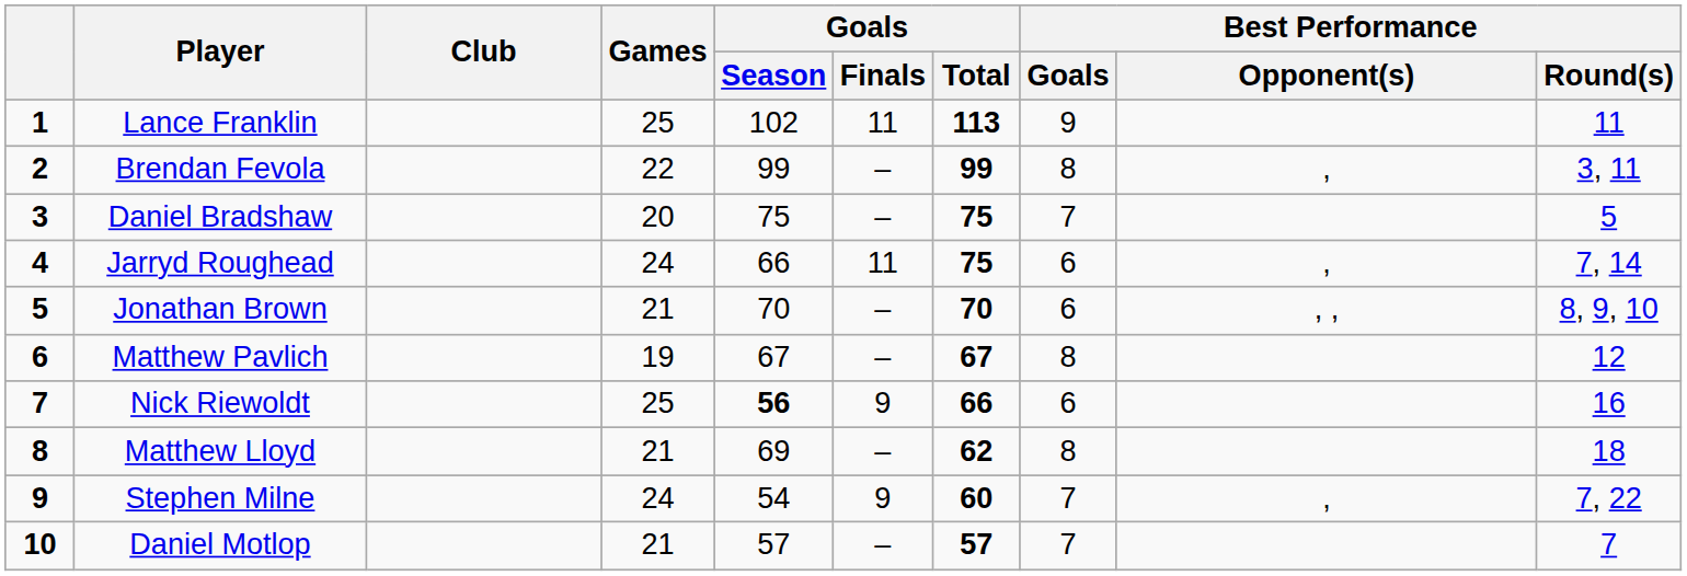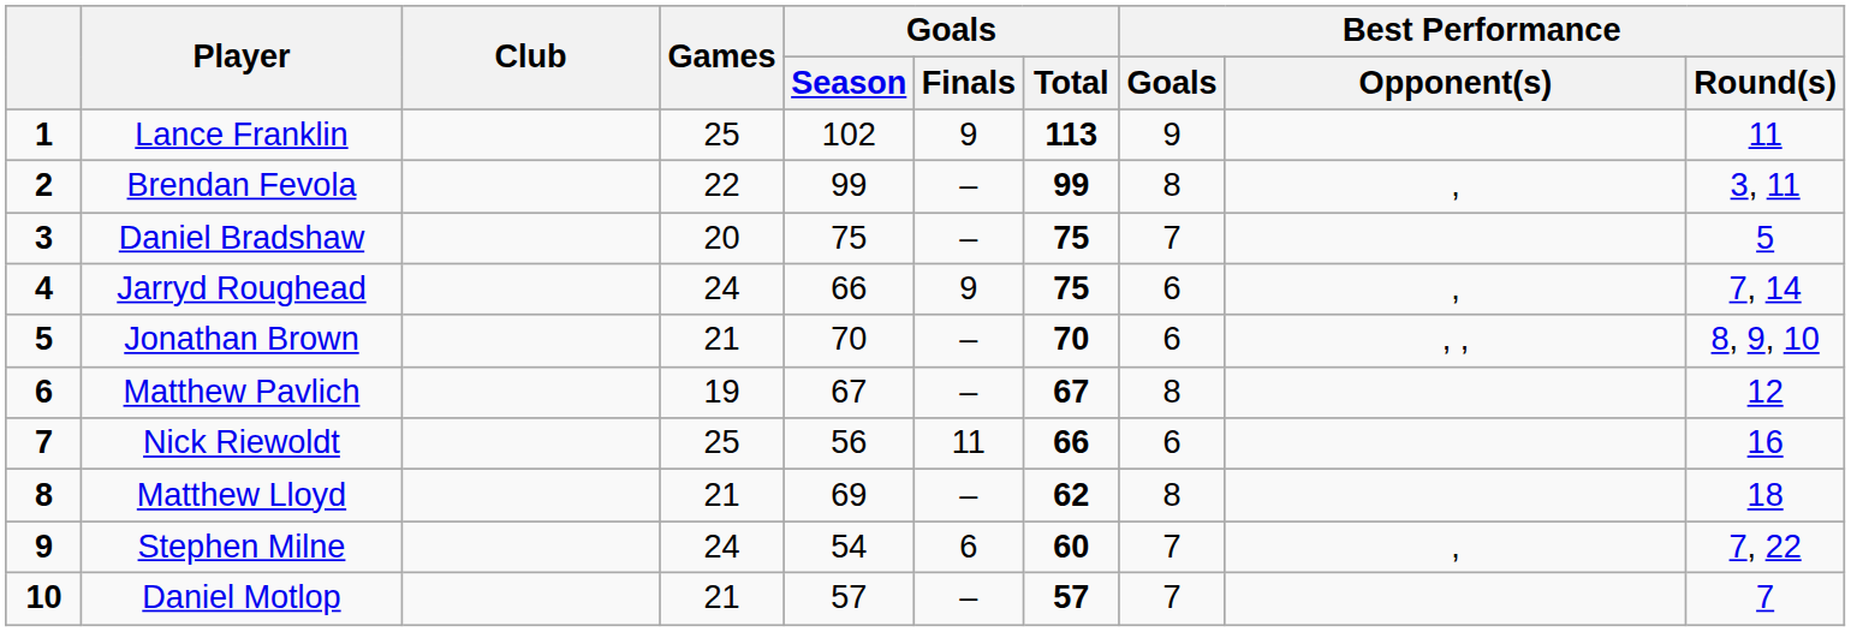 <table class="wikitable">
 <tr>
 <th rowspan="2" style="width:30px;"></th>
 <th rowspan="2" style="width:150px;">Player</th>
 <th rowspan="2" style="width:120px;">Club</th>
 <th rowspan="2" style="width:50px;">Games</th>
 <th colspan=3>Goals</th>
 <th colspan=3>Best Performance</th>
 </tr>
 <tr>
 <th width=40><a href='#'>Season</a></th>
 <th width=40>Finals</th>
 <th width=40>Total</th>
 <th width=40>Goals</th>
 <th width=220>Opponent(s)</th>
 <th width=40>Round(s)</th>
 </tr>
 <tr>
 <td align=center><strong>1</strong></td>
 <td align=center><a href='#'>Lance Franklin</a></td>
 <td align=center></td>
 <td align=center>25</td>
 <td align=center>102</td>
-<td align=center>11</td>
+<td align=center>9</td>
 <td align=center><strong>113</strong></td>
 <td align=center>9</td>
 <td align=center></td>
 <td align=center><a href='#'>11</a></td>
 </tr>
 <tr>
 <td align=center><strong>2</strong></td>
 <td align=center><a href='#'>Brendan Fevola</a></td>
 <td align=center></td>
 <td align=center>22</td>
 <td align=center>99</td>
 <td align=center>–</td>
 <td align=center><strong>99</strong></td>
 <td align=center>8</td>
 <td align=center>, </td>
 <td align=center><a href='#'>3</a>, <a href='#'>11</a></td>
 </tr>
 <tr>
 <td align=center><strong>3</strong></td>
 <td align=center><a href='#'>Daniel Bradshaw</a></td>
 <td align=center></td>
 <td align=center>20</td>
 <td align=center>75</td>
 <td align=center>–</td>
 <td align=center><strong>75</strong></td>
 <td align=center>7</td>
 <td align=center></td>
 <td align=center><a href='#'>5</a></td>
 </tr>
 <tr>
 <td align=center><strong>4</strong></td>
 <td align=center><a href='#'>Jarryd Roughead</a></td>
 <td align=center></td>
 <td align=center>24</td>
 <td align=center>66</td>
-<td align=center>11</td>
+<td align=center>9</td>
 <td align=center><strong>75</strong></td>
 <td align=center>6</td>
 <td align=center>, </td>
 <td align=center><a href='#'>7</a>, <a href='#'>14</a></td>
 </tr>
 <tr>
 <td align=center><strong>5</strong></td>
 <td align=center><a href='#'>Jonathan Brown</a></td>
 <td align=center></td>
 <td align=center>21</td>
 <td align=center>70</td>
 <td align=center>–</td>
 <td align=center><strong>70</strong></td>
 <td align=center>6</td>
 <td align=center>, , </td>
 <td align=center><a href='#'>8</a>, <a href='#'>9</a>, <a href='#'>10</a></td>
 </tr>
 <tr>
 <td align=center><strong>6</strong></td>
 <td align=center><a href='#'>Matthew Pavlich</a></td>
 <td align=center></td>
 <td align=center>19</td>
 <td align=center>67</td>
 <td align=center>–</td>
 <td align=center><strong>67</strong></td>
 <td align=center>8</td>
 <td align=center></td>
 <td align=center><a href='#'>12</a></td>
 </tr>
 <tr>
 <td align=center><strong>7</strong></td>
 <td align=center><a href='#'>Nick Riewoldt</a></td>
 <td align=center></td>
 <td align=center>25</td>
-<td align=center><strong>56</strong></td>
-<td align=center>9</td>
+<td align=center>56</td>
+<td align=center>11</td>
 <td align=center><strong>66</strong></td>
 <td align=center>6</td>
 <td align=center></td>
 <td align=center><a href='#'>16</a></td>
 </tr>
 <tr>
 <td align=center><strong>8</strong></td>
 <td align=center><a href='#'>Matthew Lloyd</a></td>
 <td align=center></td>
 <td align=center>21</td>
 <td align=center>69</td>
 <td align=center>–</td>
 <td align=center><strong>62</strong></td>
 <td align=center>8</td>
 <td align=center></td>
 <td align=center><a href='#'>18</a></td>
 </tr>
 <tr>
 <td align=center><strong>9</strong></td>
 <td align=center><a href='#'>Stephen Milne</a></td>
 <td align=center></td>
 <td align=center>24</td>
 <td align=center>54</td>
-<td align=center>9</td>
+<td align=center>6</td>
 <td align=center><strong>60</strong></td>
 <td align=center>7</td>
 <td align=center>, </td>
 <td align=center><a href='#'>7</a>, <a href='#'>22</a></td>
 </tr>
 <tr>
 <td align=center><strong>10</strong></td>
 <td align=center><a href='#'>Daniel Motlop</a></td>
 <td align=center></td>
 <td align=center>21</td>
 <td align=center>57</td>
 <td align=center>–</td>
 <td align=center><strong>57</strong></td>
 <td align=center>7</td>
 <td align=center></td>
 <td align=center><a href='#'>7</a></td>
 </tr>
 </table>
